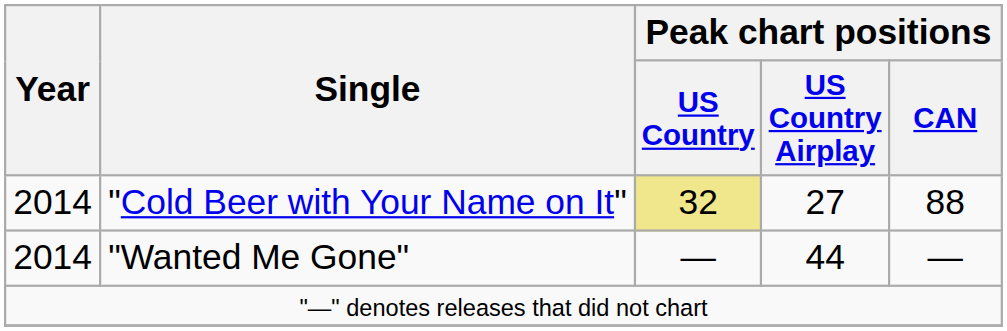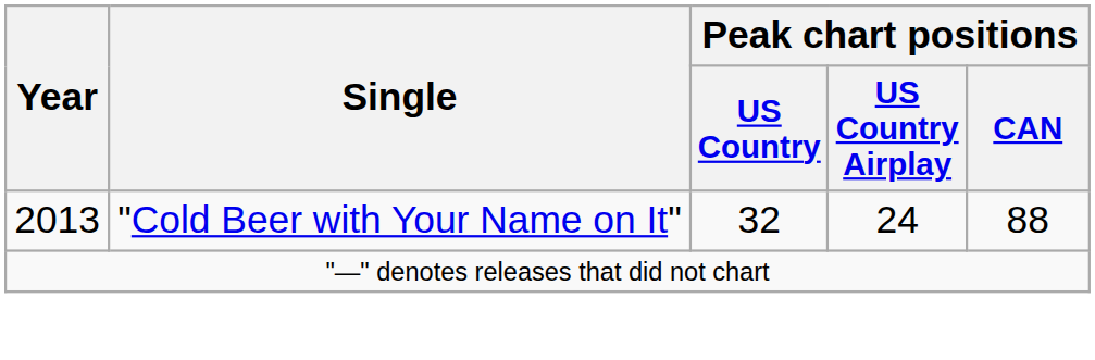 <table class="wikitable" style="text-align:center;">
 <tr>
 <th rowspan="2">Year</th>
 <th rowspan="2">Single</th>
 <th colspan="3">Peak chart positions</th>
 </tr>
 <tr style="font-size:smaller;">
 <th width="45"><a href='#'>US Country</a><br></th>
 <th width="45"><a href='#'>US Country Airplay</a><br></th>
 <th width="45"><a href='#'>CAN</a><br></th>
 </tr>
 <tr>
-<td>2014</td>
+<td>2013</td>
 <td align="left">"<a href='#'>Cold Beer with Your Name on It</a>"</td>
-<td style="background: khaki;">32</td>
-<td>27</td>
+<td>32</td>
+<td>24</td>
 <td>88</td>
-</tr>
-<tr>
-<td>2014</td>
-<td align="left">"Wanted Me Gone"</td>
-<td>—</td>
-<td>44</td>
-<td>—</td>
 </tr>
 <tr>
 <td colspan="5" style="font-size:8pt">"—" denotes releases that did not chart</td>
 </tr>
 <tr>
 </tr>
 </table>
